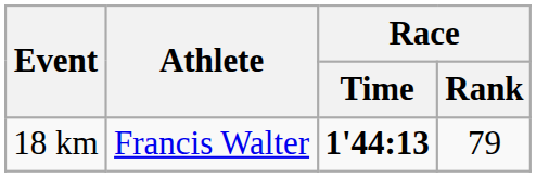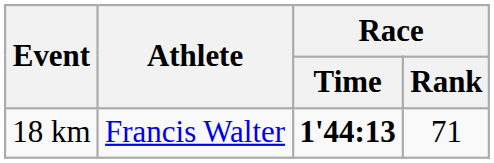 <table class="wikitable" border="1" style="font-size:90%">
 <tr>
 <th rowspan=2>Event</th>
 <th rowspan=2>Athlete</th>
 <th colspan=2>Race</th>
 </tr>
 <tr>
 <th>Time</th>
 <th>Rank</th>
 </tr>
 <tr>
 <td>18 km</td>
 <td><a href='#'>Francis Walter</a></td>
 <td align=center><strong>1'44:13</strong></td>
-<td align=center>79</td>
+<td align=center>71</td>
 </tr>
 </table>
